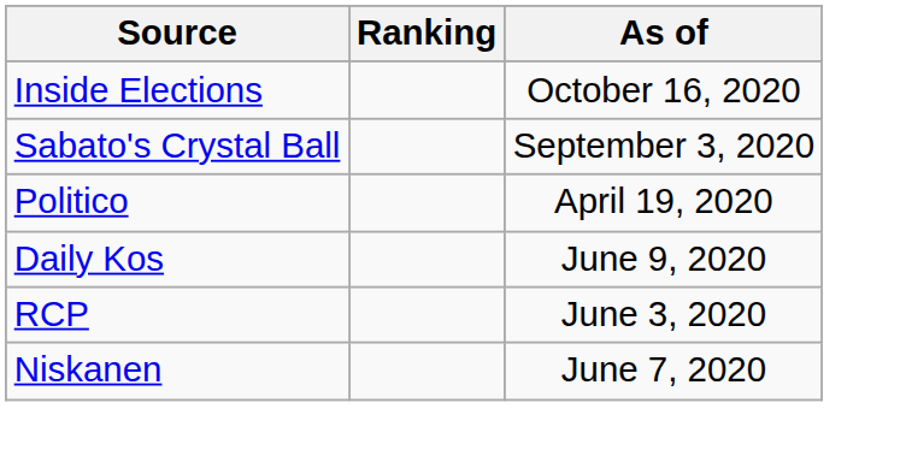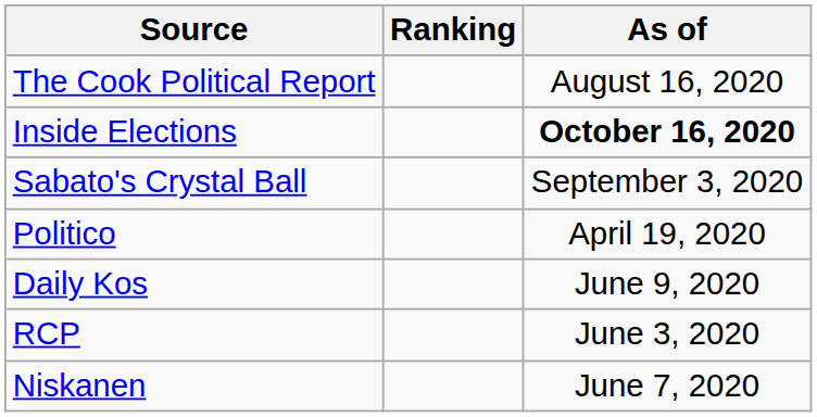 <table class="wikitable" style="text-align:center">
 <tr>
 <th>Source</th>
 <th>Ranking</th>
 <th>As of</th>
 </tr>
 <tr>
+<td style="text-align:left"><a href='#'>The Cook Political Report</a></td>
+<td></td>
+<td>August 16, 2020</td>
+</tr>
+<tr>
 <td style="text-align:left"><a href='#'>Inside Elections</a></td>
 <td></td>
-<td>October 16, 2020</td>
+<td><strong>October 16, 2020</strong></td>
 </tr>
 <tr>
 <td style="text-align:left"><a href='#'>Sabato's Crystal Ball</a></td>
 <td></td>
 <td>September 3, 2020</td>
 </tr>
 <tr>
 <td style="text-align:left"><a href='#'>Politico</a></td>
 <td></td>
 <td>April 19, 2020</td>
 </tr>
 <tr>
 <td style="text-align:left"><a href='#'>Daily Kos</a></td>
 <td></td>
 <td>June 9, 2020</td>
 </tr>
 <tr>
 <td style="text-align:left"><a href='#'>RCP</a></td>
 <td></td>
 <td>June 3, 2020</td>
 </tr>
 <tr>
 <td style="text-align:left"><a href='#'>Niskanen</a></td>
 <td></td>
 <td>June 7, 2020</td>
 </tr>
 </table>
